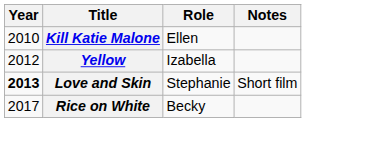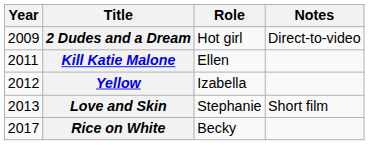 <table class="wikitable plainrowheaders sortable">
 <tr>
 <th scope="col">Year</th>
 <th scope="col">Title</th>
 <th scope="col">Role</th>
 <th class="unsortable">Notes</th>
 </tr>
 <tr>
-<td>2010</td>
+<td>2009</td>
+<th scope="row"><em>2 Dudes and a Dream</em></th>
+<td>Hot girl</td>
+<td>Direct-to-video</td>
+</tr>
+<tr>
+<td>2011</td>
 <th scope="row"><em><a href='#'>Kill Katie Malone</a></em></th>
 <td>Ellen</td>
 <td></td>
 </tr>
 <tr>
 <td>2012</td>
 <th scope="row"><em><a href='#'>Yellow</a></em></th>
 <td>Izabella</td>
 <td></td>
 </tr>
 <tr>
-<td><strong>2013</strong></td>
+<td>2013</td>
 <th scope="row"><em>Love and Skin</em></th>
 <td>Stephanie</td>
 <td>Short film</td>
 </tr>
 <tr>
 <td>2017</td>
 <th scope="row"><em>Rice on White</em></th>
 <td>Becky</td>
 <td></td>
 </tr>
 </table>
